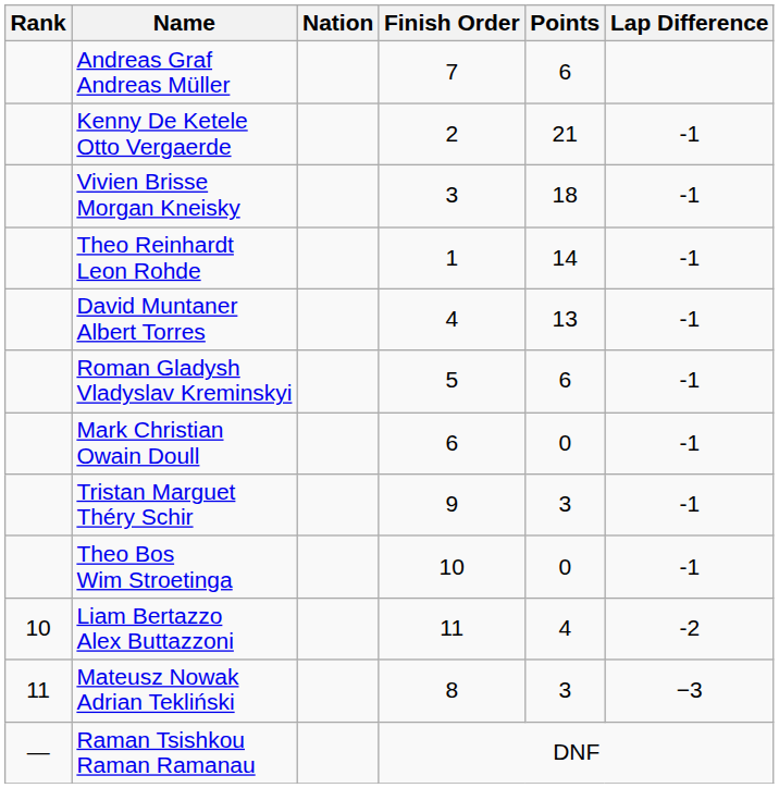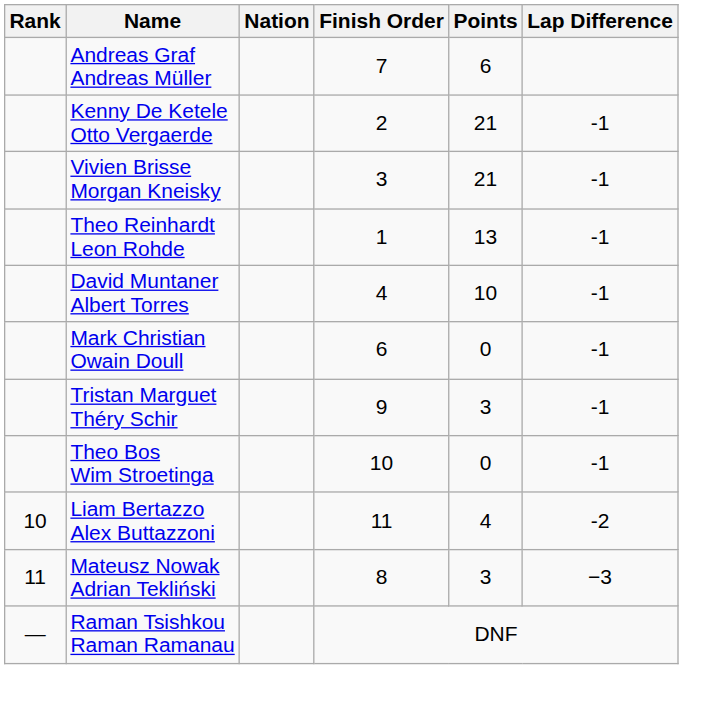 <table class="wikitable sortable" style="text-align:center">
 <tr>
 <th>Rank</th>
 <th>Name</th>
 <th>Nation</th>
 <th>Finish Order</th>
 <th>Points</th>
 <th>Lap Difference</th>
 </tr>
 <tr>
 <td></td>
 <td align=left><a href='#'>Andreas Graf</a><br><a href='#'>Andreas Müller</a></td>
 <td align=left></td>
 <td>7</td>
 <td>6</td>
 <td></td>
 </tr>
 <tr>
 <td></td>
 <td align=left><a href='#'>Kenny De Ketele</a><br><a href='#'>Otto Vergaerde</a></td>
 <td align=left></td>
 <td>2</td>
 <td>21</td>
 <td>-1</td>
 </tr>
 <tr>
 <td></td>
 <td align=left><a href='#'>Vivien Brisse</a><br><a href='#'>Morgan Kneisky</a></td>
 <td align=left></td>
 <td>3</td>
-<td>18</td>
+<td>21</td>
 <td>-1</td>
 </tr>
 <tr>
 <td></td>
 <td align=left><a href='#'>Theo Reinhardt</a><br><a href='#'>Leon Rohde</a></td>
 <td align=left></td>
 <td>1</td>
-<td>14</td>
+<td>13</td>
 <td>-1</td>
 </tr>
 <tr>
 <td></td>
 <td align=left><a href='#'>David Muntaner</a><br><a href='#'>Albert Torres</a></td>
 <td align=left></td>
 <td>4</td>
-<td>13</td>
-<td>-1</td>
-</tr>
-<tr>
-<td></td>
-<td align=left><a href='#'>Roman Gladysh</a><br><a href='#'>Vladyslav Kreminskyi</a></td>
-<td align=left></td>
-<td>5</td>
-<td>6</td>
+<td>10</td>
 <td>-1</td>
 </tr>
 <tr>
 <td></td>
 <td align=left><a href='#'>Mark Christian</a><br><a href='#'>Owain Doull</a></td>
 <td align=left></td>
 <td>6</td>
 <td>0</td>
 <td>-1</td>
 </tr>
 <tr>
 <td></td>
 <td align=left><a href='#'>Tristan Marguet</a><br><a href='#'>Théry Schir</a></td>
 <td align=left></td>
 <td>9</td>
 <td>3</td>
 <td>-1</td>
 </tr>
 <tr>
 <td></td>
 <td align=left><a href='#'>Theo Bos</a><br><a href='#'>Wim Stroetinga</a></td>
 <td align=left></td>
 <td>10</td>
 <td>0</td>
 <td>-1</td>
 </tr>
 <tr>
 <td>10</td>
 <td align=left><a href='#'>Liam Bertazzo</a><br><a href='#'>Alex Buttazzoni</a></td>
 <td align=left></td>
 <td>11</td>
 <td>4</td>
 <td>-2</td>
 </tr>
 <tr>
 <td>11</td>
 <td align=left><a href='#'>Mateusz Nowak</a><br><a href='#'>Adrian Tekliński</a></td>
 <td align=left></td>
 <td>8</td>
 <td>3</td>
 <td>−3</td>
 </tr>
 <tr>
 <td>—</td>
 <td align=left><a href='#'>Raman Tsishkou</a><br><a href='#'>Raman Ramanau</a></td>
 <td align=left></td>
 <td colspan=3>DNF</td>
 </tr>
 </table>
